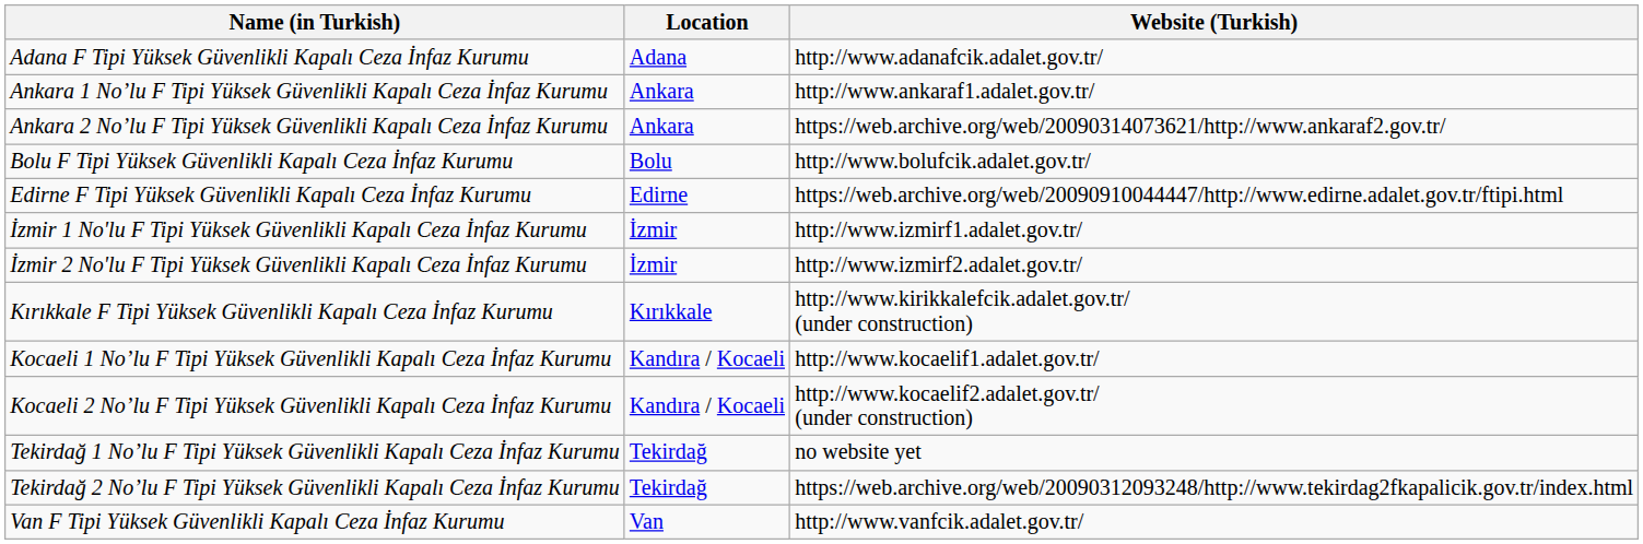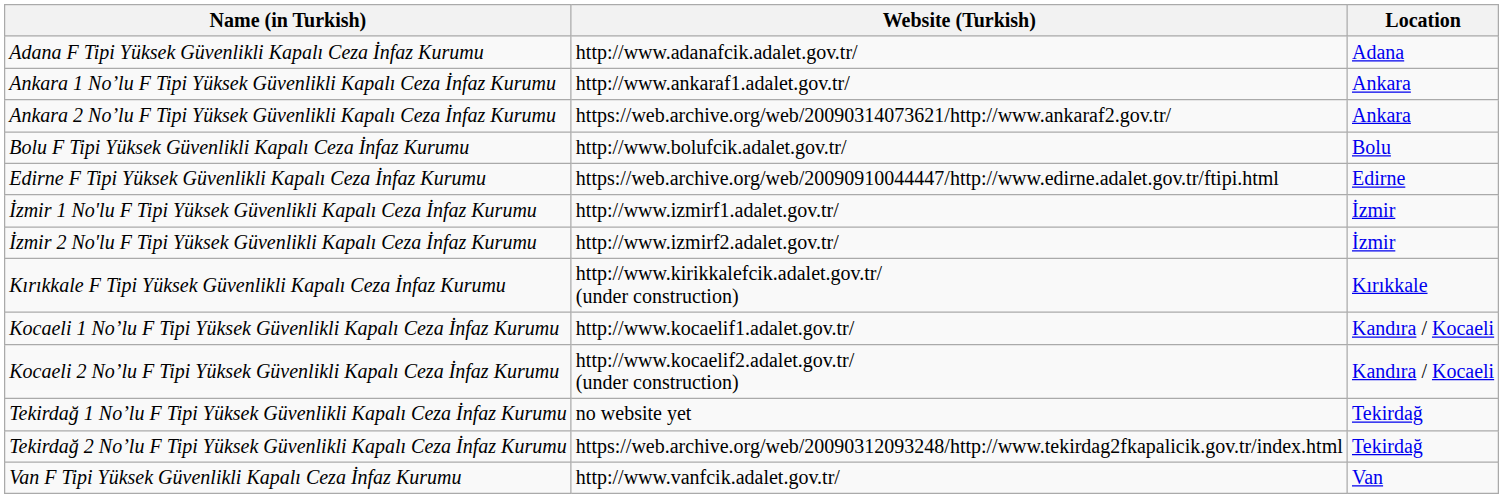 <table class="wikitable">
 <tr>
 <th>Name (in Turkish)</th>
+<th>Website (Turkish)</th>
 <th>Location</th>
-<th>Website (Turkish)</th>
 </tr>
 <tr>
 <td><em>Adana F Tipi Yüksek Güvenlikli Kapalı Ceza İnfaz Kurumu</em></td>
+<td>http://www.adanafcik.adalet.gov.tr/</td>
 <td Yüreğir><a href='#'>Adana</a></td>
-<td>http://www.adanafcik.adalet.gov.tr/</td>
 </tr>
 <tr>
 <td><em>Ankara 1 No’lu F Tipi Yüksek Güvenlikli Kapalı Ceza İnfaz Kurumu</em></td>
+<td>http://www.ankaraf1.adalet.gov.tr/</td>
 <td Sincan><a href='#'>Ankara</a></td>
-<td>http://www.ankaraf1.adalet.gov.tr/</td>
 </tr>
 <tr>
 <td><em>Ankara 2 No’lu F Tipi Yüksek Güvenlikli Kapalı Ceza İnfaz Kurumu</em></td>
+<td>https://web.archive.org/web/20090314073621/http://www.ankaraf2.gov.tr/</td>
 <td Sincan><a href='#'>Ankara</a></td>
-<td>https://web.archive.org/web/20090314073621/http://www.ankaraf2.gov.tr/</td>
 </tr>
 <tr>
 <td><em>Bolu F Tipi Yüksek Güvenlikli Kapalı Ceza İnfaz Kurumu</em></td>
+<td>http://www.bolufcik.adalet.gov.tr/</td>
 <td><a href='#'>Bolu</a></td>
-<td>http://www.bolufcik.adalet.gov.tr/</td>
 </tr>
 <tr>
 <td><em>Edirne F Tipi Yüksek Güvenlikli Kapalı Ceza İnfaz Kurumu</em></td>
+<td>https://web.archive.org/web/20090910044447/http://www.edirne.adalet.gov.tr/ftipi.html</td>
 <td><a href='#'>Edirne</a></td>
-<td>https://web.archive.org/web/20090910044447/http://www.edirne.adalet.gov.tr/ftipi.html</td>
 </tr>
 <tr>
 <td><em>İzmir 1 No'lu F Tipi Yüksek Güvenlikli Kapalı Ceza İnfaz Kurumu</em></td>
+<td>http://www.izmirf1.adalet.gov.tr/ </td>
 <td Buca><a href='#'>İzmir</a></td>
-<td>http://www.izmirf1.adalet.gov.tr/ </td>
 </tr>
 <tr>
 <td><em>İzmir 2 No'lu F Tipi Yüksek Güvenlikli Kapalı Ceza İnfaz Kurumu</em></td>
+<td>http://www.izmirf2.adalet.gov.tr/ </td>
 <td Buca><a href='#'>İzmir</a></td>
-<td>http://www.izmirf2.adalet.gov.tr/ </td>
 </tr>
 <tr>
 <td><em>Kırıkkale F Tipi Yüksek Güvenlikli Kapalı Ceza İnfaz Kurumu</em></td>
+<td>http://www.kirikkalefcik.adalet.gov.tr/  <br> (under construction)</td>
 <td><a href='#'>Kırıkkale</a></td>
-<td>http://www.kirikkalefcik.adalet.gov.tr/  <br> (under construction)</td>
 </tr>
 <tr>
 <td><em>Kocaeli 1 No’lu F Tipi Yüksek Güvenlikli Kapalı Ceza İnfaz Kurumu</em></td>
+<td>http://www.kocaelif1.adalet.gov.tr/ </td>
 <td><a href='#'>Kandıra</a> / <a href='#'>Kocaeli</a></td>
-<td>http://www.kocaelif1.adalet.gov.tr/ </td>
 </tr>
 <tr>
 <td><em>Kocaeli 2 No’lu F Tipi Yüksek Güvenlikli Kapalı Ceza İnfaz Kurumu</em></td>
+<td>http://www.kocaelif2.adalet.gov.tr/  <br> (under construction)</td>
 <td><a href='#'>Kandıra</a> / <a href='#'>Kocaeli</a></td>
-<td>http://www.kocaelif2.adalet.gov.tr/  <br> (under construction)</td>
 </tr>
 <tr>
 <td><em>Tekirdağ 1 No’lu F Tipi Yüksek Güvenlikli Kapalı Ceza İnfaz Kurumu</em></td>
+<td>no website yet</td>
 <td><a href='#'>Tekirdağ</a></td>
-<td>no website yet</td>
 </tr>
 <tr>
 <td><em>Tekirdağ 2 No’lu F Tipi Yüksek Güvenlikli Kapalı Ceza İnfaz Kurumu</em></td>
+<td>https://web.archive.org/web/20090312093248/http://www.tekirdag2fkapalicik.gov.tr/index.html</td>
 <td><a href='#'>Tekirdağ</a></td>
-<td>https://web.archive.org/web/20090312093248/http://www.tekirdag2fkapalicik.gov.tr/index.html</td>
 </tr>
 <tr>
 <td><em>Van F Tipi Yüksek Güvenlikli Kapalı Ceza İnfaz Kurumu</em></td>
+<td>http://www.vanfcik.adalet.gov.tr/ </td>
 <td Van (Türkei)><a href='#'>Van</a></td>
-<td>http://www.vanfcik.adalet.gov.tr/ </td>
 </tr>
 </table>
